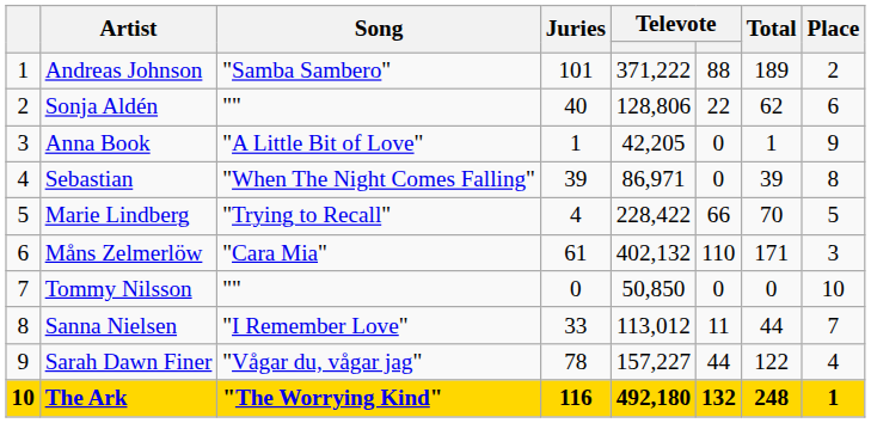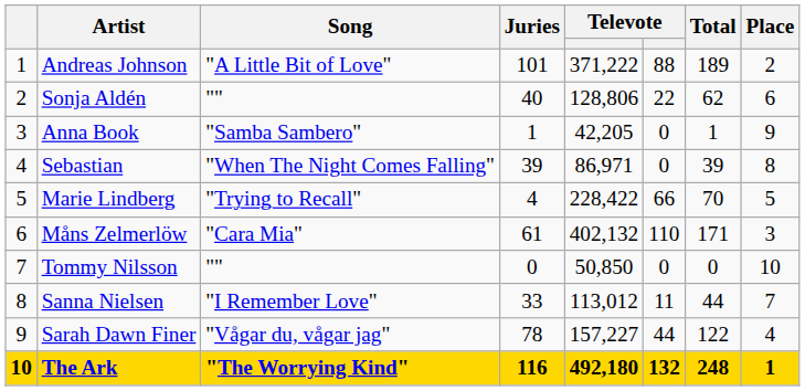 <table class="sortable wikitable" style="margin: 1em auto 1em auto; text-align:center;">
 <tr>
 <th rowspan="2"></th>
 <th rowspan="2">Artist</th>
 <th rowspan="2">Song</th>
 <th rowspan="2">Juries</th>
 <th colspan="2">Televote</th>
 <th rowspan="2">Total</th>
 <th rowspan="2">Place</th>
 </tr>
 <tr>
 <th></th>
 <th></th>
 </tr>
 <tr>
 <td>1</td>
 <td align="left"><a href='#'>Andreas Johnson</a></td>
-<td align="left">"<a href='#'>Samba Sambero</a>"</td>
+<td align="left">"<a href='#'>A Little Bit of Love</a>"</td>
 <td>101</td>
 <td>371,222</td>
 <td>88</td>
 <td>189</td>
 <td>2</td>
 </tr>
 <tr>
 <td>2</td>
 <td align="left"><a href='#'>Sonja Aldén</a></td>
 <td align="left">""</td>
 <td>40</td>
 <td>128,806</td>
 <td>22</td>
 <td>62</td>
 <td>6</td>
 </tr>
 <tr>
 <td>3</td>
 <td align="left"><a href='#'>Anna Book</a></td>
-<td align="left">"<a href='#'>A Little Bit of Love</a>"</td>
+<td align="left">"<a href='#'>Samba Sambero</a>"</td>
 <td>1</td>
 <td>42,205</td>
 <td>0</td>
 <td>1</td>
 <td>9</td>
 </tr>
 <tr>
 <td>4</td>
 <td align="left"><a href='#'>Sebastian</a></td>
 <td align="left">"<a href='#'>When The Night Comes Falling</a>"</td>
 <td>39</td>
 <td>86,971</td>
 <td>0</td>
 <td>39</td>
 <td>8</td>
 </tr>
 <tr>
 <td>5</td>
 <td align="left"><a href='#'>Marie Lindberg</a></td>
 <td align="left">"<a href='#'>Trying to Recall</a>"</td>
 <td>4</td>
 <td>228,422</td>
 <td>66</td>
 <td>70</td>
 <td>5</td>
 </tr>
 <tr>
 <td>6</td>
 <td align="left"><a href='#'>Måns Zelmerlöw</a></td>
 <td align="left">"<a href='#'><span>Cara Mia</span></a>"</td>
 <td>61</td>
 <td>402,132</td>
 <td>110</td>
 <td>171</td>
 <td>3</td>
 </tr>
 <tr>
 <td>7</td>
 <td align="left"><a href='#'>Tommy Nilsson</a></td>
 <td align="left">""</td>
 <td>0</td>
 <td>50,850</td>
 <td>0</td>
 <td>0</td>
 <td>10</td>
 </tr>
 <tr>
 <td>8</td>
 <td align="left"><a href='#'>Sanna Nielsen</a></td>
 <td align="left">"<a href='#'>I Remember Love</a>"</td>
 <td>33</td>
 <td>113,012</td>
 <td>11</td>
 <td>44</td>
 <td>7</td>
 </tr>
 <tr>
 <td>9</td>
 <td align="left"><a href='#'>Sarah Dawn Finer</a></td>
 <td align="left">"<a href='#'>Vågar du, vågar jag</a>"</td>
 <td>78</td>
 <td>157,227</td>
 <td>44</td>
 <td>122</td>
 <td>4</td>
 </tr>
 <tr style="background:gold">
 <td><strong>10</strong></td>
 <td align="left"><strong><a href='#'>The Ark</a></strong></td>
 <td align="left"><strong>"<a href='#'>The Worrying Kind</a>"</strong></td>
 <td><strong>116</strong></td>
 <td><strong>492,180</strong></td>
 <td><strong>132</strong></td>
 <td><strong>248</strong></td>
 <td><strong>1</strong></td>
 </tr>
 </table>
